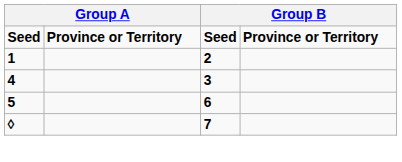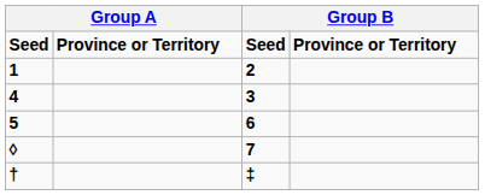 <table class="wikitable">
 <tr>
 <th colspan=2><a href='#'>Group A</a></th>
 <th colspan=2><a href='#'>Group B</a></th>
 </tr>
 <tr>
 <td width=10%><strong>Seed</strong></td>
 <td width=40%><strong>Province or Territory</strong></td>
 <td width=10%><strong>Seed</strong></td>
 <td width=40%><strong>Province or Territory</strong></td>
 </tr>
 <tr>
 <td><strong>1</strong></td>
 <td></td>
 <td><strong>2</strong></td>
 <td></td>
 </tr>
 <tr>
 <td><strong>4</strong></td>
 <td></td>
 <td><strong>3</strong></td>
 <td></td>
 </tr>
 <tr>
 <td><strong>5</strong></td>
 <td></td>
 <td><strong>6</strong></td>
 <td></td>
 </tr>
 <tr>
 <td><strong>◊</strong></td>
 <td></td>
 <td><strong>7</strong></td>
 <td></td>
 </tr>
+<tr>
+<td><strong>†</strong></td>
+<td></td>
+<td><strong>‡</strong></td>
+<td></td>
+</tr>
 </table>
